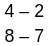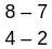 <table style="text-align:center">
 <tr>
 <th width=200></th>
 <th width=100></th>
 <th width=200></th>
 </tr>
 <tr>
 <td align=right><strong></strong></td>
-<td>4 – 2</td>
+<td>8 – 7</td>
 <td align=left></td>
 </tr>
 <tr>
 <td align=right><strong></strong></td>
-<td>8 – 7</td>
+<td>4 – 2</td>
 <td align=left></td>
 </tr>
 </table>
